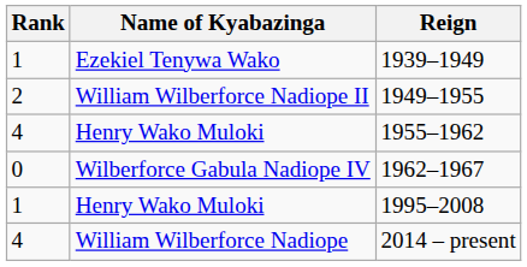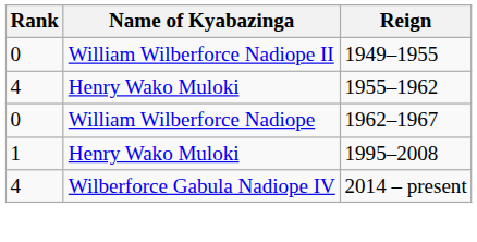 <table class="wikitable sortable" style="margin: 0.5em auto">
 <tr>
 <th>Rank</th>
 <th>Name of Kyabazinga</th>
 <th>Reign</th>
 </tr>
 <tr>
-<td>1</td>
-<td><a href='#'>Ezekiel Tenywa Wako</a></td>
-<td>1939–1949</td>
-</tr>
-<tr>
-<td>2</td>
+<td>0</td>
 <td><a href='#'>William Wilberforce Nadiope II</a></td>
 <td>1949–1955</td>
 </tr>
 <tr>
 <td>4</td>
 <td><a href='#'>Henry Wako Muloki</a></td>
 <td>1955–1962</td>
 </tr>
 <tr>
 <td>0</td>
-<td><a href='#'>Wilberforce Gabula Nadiope IV</a></td>
+<td><a href='#'>William Wilberforce Nadiope</a></td>
 <td>1962–1967</td>
 </tr>
 <tr Interregnum.        1967-1994>
 <td>1</td>
 <td><a href='#'>Henry Wako Muloki</a></td>
 <td>1995–2008</td>
 </tr>
 <tr>
 <td>4</td>
-<td><a href='#'>William Wilberforce Nadiope</a></td>
+<td><a href='#'>Wilberforce Gabula Nadiope IV</a></td>
 <td>2014 – present</td>
 </tr>
 </table>
